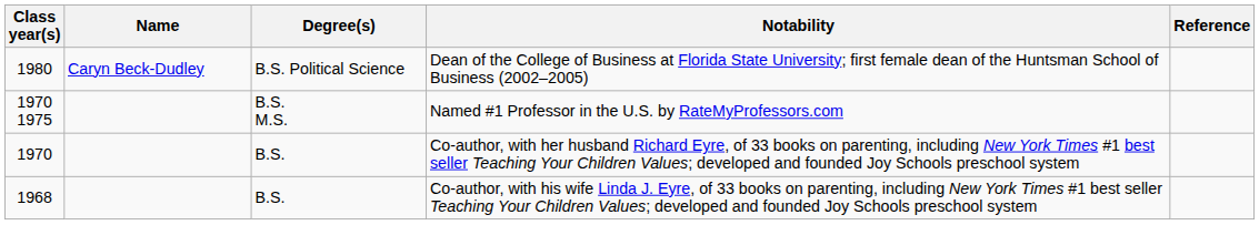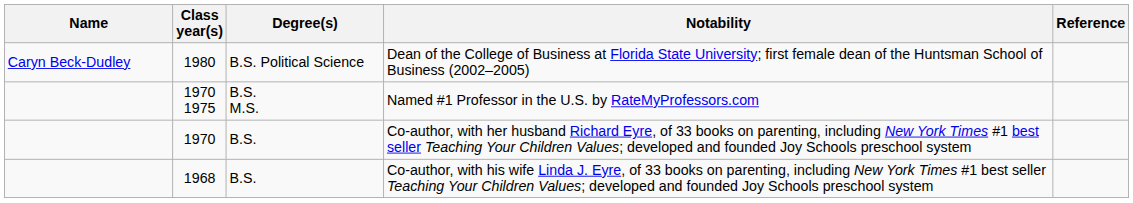 <table class="wikitable sortable" style="width:100%">
 <tr>
+<th style="width:15%;" class="unsortable">Name</th>
 <th style="width:3%;">Class year(s)</th>
-<th style="width:15%;" class="unsortable">Name</th>
 <th style="width:14%;">Degree(s)</th>
 <th style="width:*;" class="unsortable">Notability</th>
 <th style="width:3%;" class="unsortable">Reference</th>
 </tr>
 <tr>
+<td><a href='#'>Caryn Beck-Dudley</a></td>
 <td style="text-align:center;">1980</td>
-<td><a href='#'>Caryn Beck-Dudley</a></td>
 <td>B.S. Political Science</td>
 <td>Dean of the College of Business at <a href='#'>Florida State University</a>; first female dean of the Huntsman School of Business (2002–2005)</td>
 <td style="text-align:center;"></td>
 </tr>
 <tr>
+<td></td>
 <td style="text-align:center;">1970<br>1975</td>
-<td></td>
 <td>B.S.<br> M.S.</td>
 <td>Named #1 Professor in the U.S. by <a href='#'>RateMyProfessors.com</a></td>
 <td style="text-align:center;"></td>
 </tr>
 <tr>
+<td></td>
 <td style="text-align:center;">1970</td>
-<td></td>
 <td>B.S.</td>
 <td>Co-author, with her husband <a href='#'>Richard Eyre</a>, of 33 books on parenting, including <em><a href='#'>New York Times</a></em> #1 <a href='#'>best seller</a> <em>Teaching Your Children Values</em>; developed and founded Joy Schools preschool system</td>
 <td style="text-align:center;"></td>
 </tr>
 <tr>
+<td></td>
 <td style="text-align:center;">1968</td>
-<td></td>
 <td>B.S.</td>
 <td>Co-author, with his wife <a href='#'>Linda J. Eyre</a>, of 33 books on parenting, including <em>New York Times</em> #1 best seller <em>Teaching Your Children Values</em>; developed and founded Joy Schools preschool system</td>
 <td style="text-align:center;"></td>
 </tr>
 </table>
